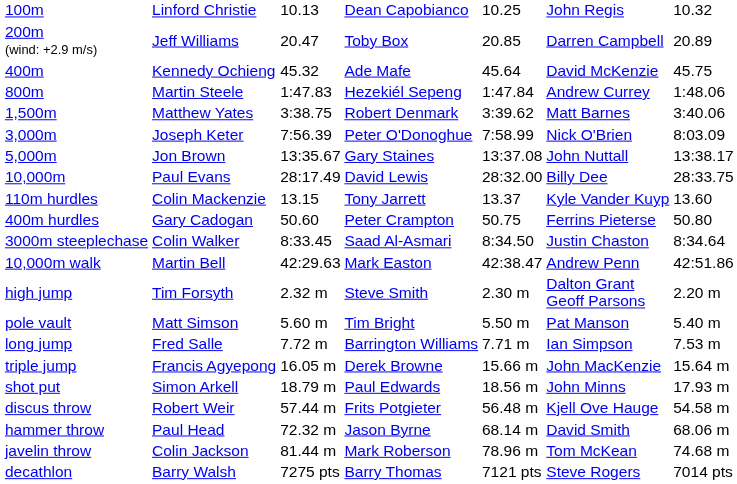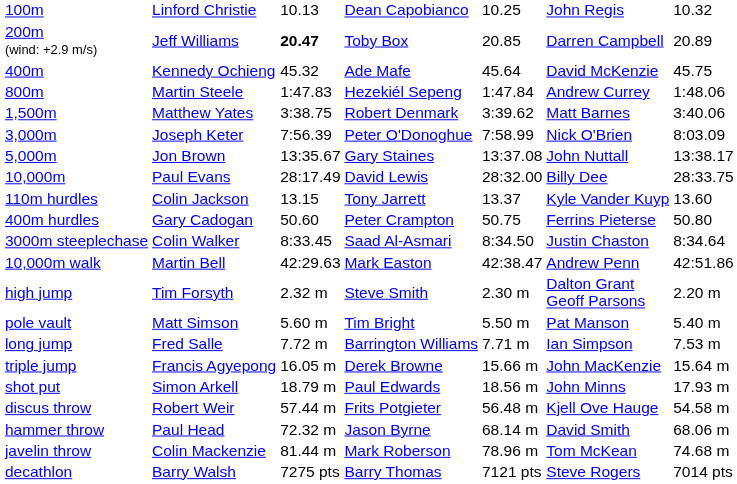 <table>
 <tr>
 <td><a href='#'>100m</a></td>
 <td><a href='#'>Linford Christie</a></td>
 <td>10.13</td>
 <td> <a href='#'>Dean Capobianco</a></td>
 <td>10.25</td>
 <td><a href='#'>John Regis</a></td>
 <td>10.32</td>
 </tr>
 <tr>
 <td><a href='#'>200m</a><br><small>(wind: +2.9 m/s)</small></td>
 <td> <a href='#'>Jeff Williams</a></td>
-<td>20.47 </td>
+<td><strong>20.47 </strong></td>
 <td><a href='#'>Toby Box</a></td>
 <td>20.85 </td>
 <td><a href='#'>Darren Campbell</a></td>
 <td>20.89 </td>
 </tr>
 <tr>
 <td><a href='#'>400m</a></td>
 <td> <a href='#'>Kennedy Ochieng</a></td>
 <td>45.32</td>
 <td><a href='#'>Ade Mafe</a></td>
 <td>45.64</td>
 <td><a href='#'>David McKenzie</a></td>
 <td>45.75</td>
 </tr>
 <tr>
 <td><a href='#'>800m</a></td>
 <td><a href='#'>Martin Steele</a></td>
 <td>1:47.83</td>
 <td> <a href='#'>Hezekiél Sepeng</a></td>
 <td>1:47.84</td>
 <td> <a href='#'>Andrew Currey</a></td>
 <td>1:48.06</td>
 </tr>
 <tr>
 <td><a href='#'>1,500m</a></td>
 <td><a href='#'>Matthew Yates</a></td>
 <td>3:38.75</td>
 <td><a href='#'>Robert Denmark</a></td>
 <td>3:39.62</td>
 <td><a href='#'>Matt Barnes</a></td>
 <td>3:40.06</td>
 </tr>
 <tr>
 <td><a href='#'>3,000m</a></td>
 <td> <a href='#'>Joseph Keter</a></td>
 <td>7:56.39</td>
 <td> <a href='#'>Peter O'Donoghue</a></td>
 <td>7:58.99</td>
 <td> <a href='#'>Nick O'Brien</a></td>
 <td>8:03.09</td>
 </tr>
 <tr>
 <td><a href='#'>5,000m</a></td>
 <td><a href='#'>Jon Brown</a></td>
 <td>13:35.67</td>
 <td><a href='#'>Gary Staines</a></td>
 <td>13:37.08</td>
 <td><a href='#'>John Nuttall</a></td>
 <td>13:38.17</td>
 </tr>
 <tr>
 <td><a href='#'>10,000m</a></td>
 <td><a href='#'>Paul Evans</a></td>
 <td>28:17.49</td>
 <td><a href='#'>David Lewis</a></td>
 <td>28:32.00</td>
 <td><a href='#'>Billy Dee</a></td>
 <td>28:33.75</td>
 </tr>
 <tr>
 <td><a href='#'>110m hurdles</a></td>
-<td><a href='#'>Colin Mackenzie</a></td>
+<td> <a href='#'>Colin Jackson</a></td>
 <td>13.15</td>
 <td><a href='#'>Tony Jarrett</a></td>
 <td>13.37</td>
 <td> <a href='#'>Kyle Vander Kuyp</a></td>
 <td>13.60</td>
 </tr>
 <tr>
 <td><a href='#'>400m hurdles</a></td>
 <td><a href='#'>Gary Cadogan</a></td>
 <td>50.60</td>
 <td><a href='#'>Peter Crampton</a></td>
 <td>50.75</td>
 <td> <a href='#'>Ferrins Pieterse</a></td>
 <td>50.80</td>
 </tr>
 <tr>
 <td><a href='#'>3000m steeplechase</a></td>
 <td><a href='#'>Colin Walker</a></td>
 <td>8:33.45</td>
 <td> <a href='#'>Saad Al-Asmari</a></td>
 <td>8:34.50</td>
 <td><a href='#'>Justin Chaston</a></td>
 <td>8:34.64</td>
 </tr>
 <tr>
 <td><a href='#'>10,000m walk</a></td>
 <td> <a href='#'>Martin Bell</a></td>
 <td>42:29.63</td>
 <td><a href='#'>Mark Easton</a></td>
 <td>42:38.47</td>
 <td><a href='#'>Andrew Penn</a></td>
 <td>42:51.86</td>
 </tr>
 <tr>
 <td><a href='#'>high jump</a></td>
 <td> <a href='#'>Tim Forsyth</a></td>
 <td>2.32 m</td>
 <td><a href='#'>Steve Smith</a></td>
 <td>2.30 m</td>
 <td><a href='#'>Dalton Grant</a><br> <a href='#'>Geoff Parsons</a></td>
 <td>2.20 m<br></td>
 </tr>
 <tr>
 <td><a href='#'>pole vault</a></td>
 <td><a href='#'>Matt Simson</a></td>
 <td>5.60 m</td>
 <td> <a href='#'>Tim Bright</a></td>
 <td>5.50 m</td>
 <td> <a href='#'>Pat Manson</a></td>
 <td>5.40 m</td>
 </tr>
 <tr>
 <td><a href='#'>long jump</a></td>
 <td><a href='#'>Fred Salle</a></td>
 <td>7.72 m</td>
 <td><a href='#'>Barrington Williams</a></td>
 <td>7.71 m</td>
 <td><a href='#'>Ian Simpson</a></td>
 <td>7.53 m</td>
 </tr>
 <tr>
 <td><a href='#'>triple jump</a></td>
 <td><a href='#'>Francis Agyepong</a></td>
 <td>16.05 m</td>
 <td><a href='#'>Derek Browne</a></td>
 <td>15.66 m</td>
 <td> <a href='#'>John MacKenzie</a></td>
 <td>15.64 m</td>
 </tr>
 <tr>
 <td><a href='#'>shot put</a></td>
 <td> <a href='#'>Simon Arkell</a></td>
 <td>18.79 m</td>
 <td> <a href='#'>Paul Edwards</a></td>
 <td>18.56 m</td>
 <td> <a href='#'>John Minns</a></td>
 <td>17.93 m</td>
 </tr>
 <tr>
 <td><a href='#'>discus throw</a></td>
 <td><a href='#'>Robert Weir</a></td>
 <td>57.44 m</td>
 <td> <a href='#'>Frits Potgieter</a></td>
 <td>56.48 m</td>
 <td> <a href='#'>Kjell Ove Hauge</a></td>
 <td>54.58 m</td>
 </tr>
 <tr>
 <td><a href='#'>hammer throw</a></td>
 <td><a href='#'>Paul Head</a></td>
 <td>72.32 m</td>
 <td><a href='#'>Jason Byrne</a></td>
 <td>68.14 m</td>
 <td><a href='#'>David Smith</a></td>
 <td>68.06 m</td>
 </tr>
 <tr>
 <td><a href='#'>javelin throw</a></td>
-<td> <a href='#'>Colin Jackson</a></td>
+<td><a href='#'>Colin Mackenzie</a></td>
 <td>81.44 m</td>
 <td><a href='#'>Mark Roberson</a></td>
 <td>78.96 m</td>
 <td> <a href='#'>Tom McKean</a></td>
 <td>74.68 m</td>
 </tr>
 <tr>
 <td><a href='#'>decathlon</a></td>
 <td> <a href='#'>Barry Walsh</a></td>
 <td>7275 pts</td>
 <td><a href='#'>Barry Thomas</a></td>
 <td>7121 pts</td>
 <td><a href='#'>Steve Rogers</a></td>
 <td>7014 pts</td>
 </tr>
 </table>
